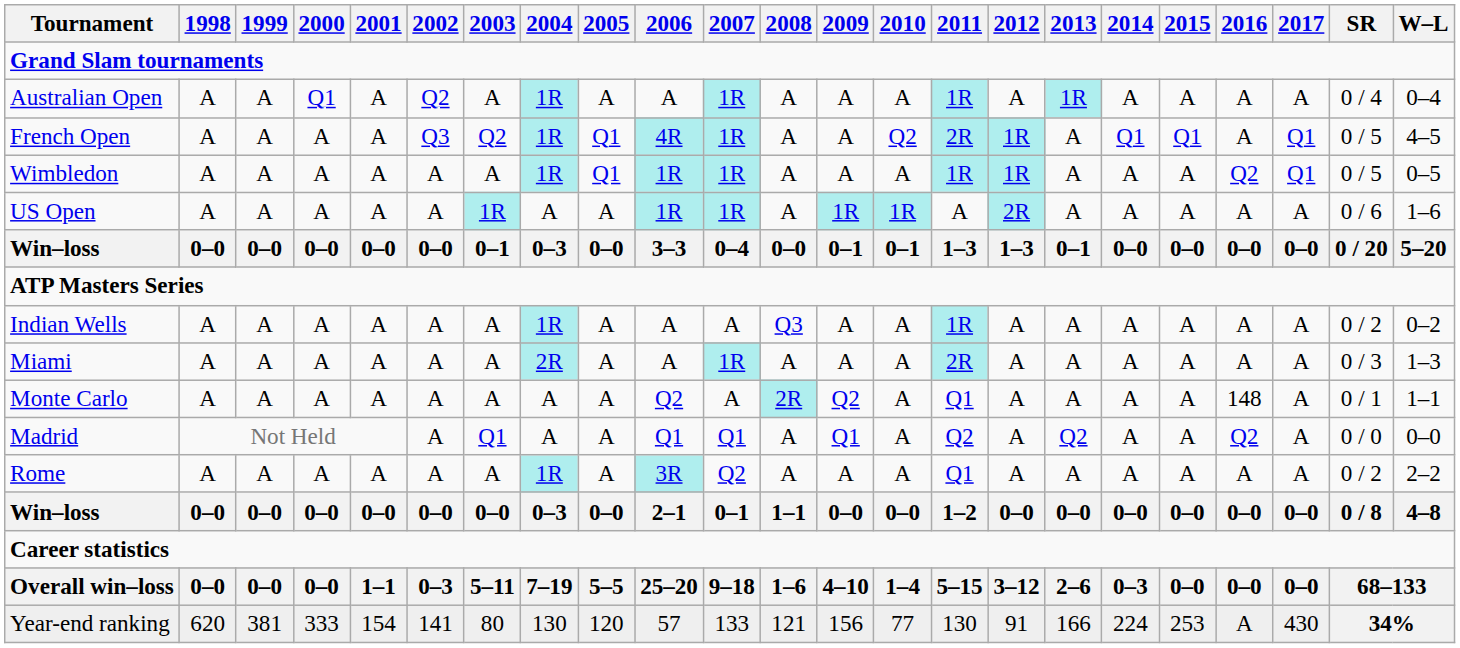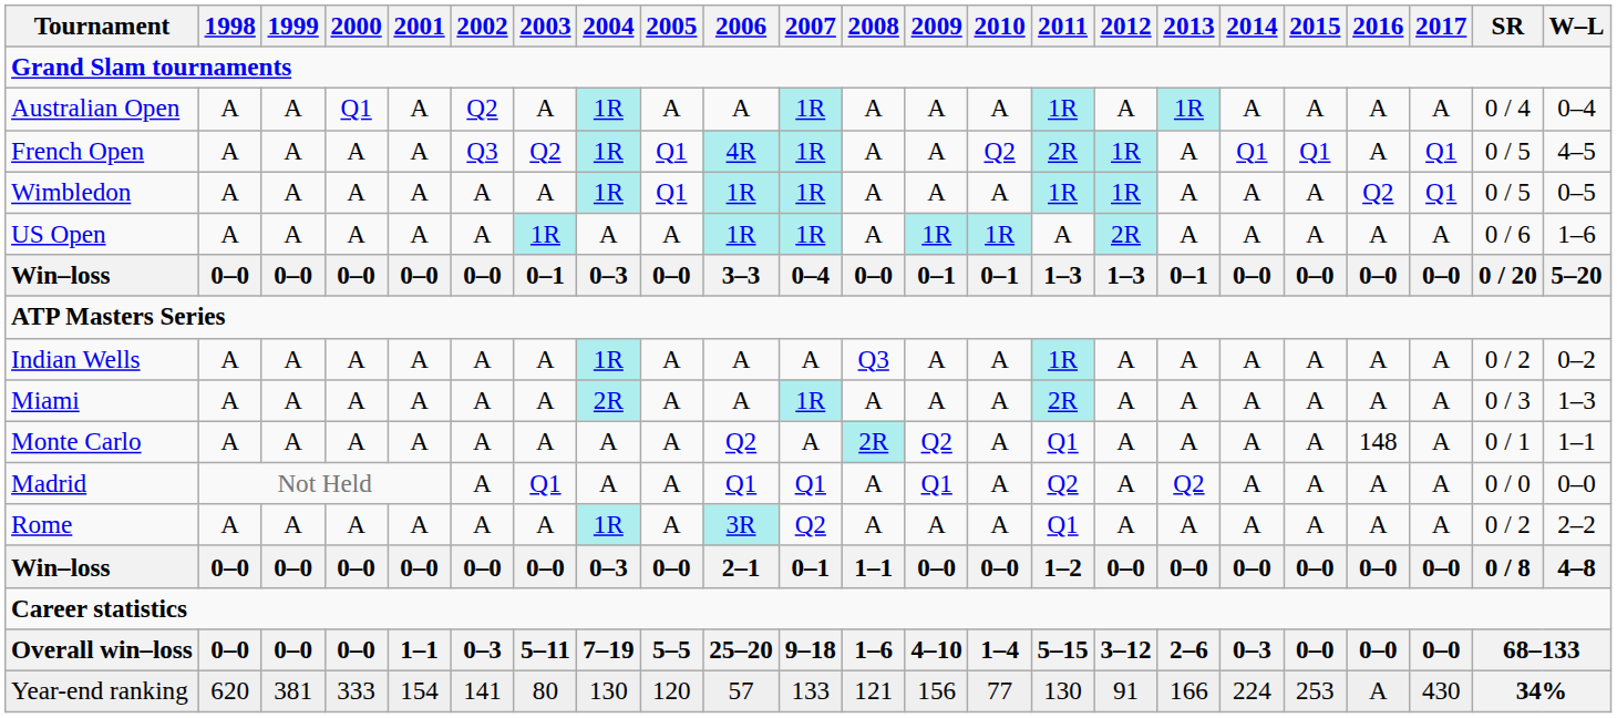 <table class=wikitable style=text-align:center;font-size:97%>
 <tr>
 <th>Tournament</th>
 <th><a href='#'>1998</a></th>
 <th><a href='#'>1999</a></th>
 <th><a href='#'>2000</a></th>
 <th><a href='#'>2001</a></th>
 <th><a href='#'>2002</a></th>
 <th><a href='#'>2003</a></th>
 <th><a href='#'>2004</a></th>
 <th><a href='#'>2005</a></th>
 <th><a href='#'>2006</a></th>
 <th><a href='#'>2007</a></th>
 <th><a href='#'>2008</a></th>
 <th><a href='#'>2009</a></th>
 <th><a href='#'>2010</a></th>
 <th><a href='#'>2011</a></th>
 <th><a href='#'>2012</a></th>
 <th><a href='#'>2013</a></th>
 <th><a href='#'>2014</a></th>
 <th><a href='#'>2015</a></th>
 <th><a href='#'>2016</a></th>
 <th><a href='#'>2017</a></th>
 <th>SR</th>
 <th>W–L</th>
 </tr>
 <tr>
 <td colspan=23 align=left><strong><a href='#'>Grand Slam tournaments</a></strong></td>
 </tr>
 <tr>
 <td align=left><a href='#'>Australian Open</a></td>
 <td>A</td>
 <td>A</td>
 <td><a href='#'>Q1</a></td>
 <td>A</td>
 <td><a href='#'>Q2</a></td>
 <td>A</td>
 <td bgcolor=afeeee><a href='#'>1R</a></td>
 <td>A</td>
 <td>A</td>
 <td bgcolor=afeeee><a href='#'>1R</a></td>
 <td>A</td>
 <td>A</td>
 <td>A</td>
 <td bgcolor=afeeee><a href='#'>1R</a></td>
 <td>A</td>
 <td bgcolor=afeeee><a href='#'>1R</a></td>
 <td>A</td>
 <td>A</td>
 <td>A</td>
 <td>A</td>
 <td>0 / 4</td>
 <td>0–4</td>
 </tr>
 <tr>
 <td align=left><a href='#'>French Open</a></td>
 <td>A</td>
 <td>A</td>
 <td>A</td>
 <td>A</td>
 <td><a href='#'>Q3</a></td>
 <td><a href='#'>Q2</a></td>
 <td bgcolor=afeeee><a href='#'>1R</a></td>
 <td><a href='#'>Q1</a></td>
 <td bgcolor=afeeee><a href='#'>4R</a></td>
 <td bgcolor=afeeee><a href='#'>1R</a></td>
 <td>A</td>
 <td>A</td>
 <td><a href='#'>Q2</a></td>
 <td bgcolor=afeeee><a href='#'>2R</a></td>
 <td bgcolor=afeeee><a href='#'>1R</a></td>
 <td>A</td>
 <td><a href='#'>Q1</a></td>
 <td><a href='#'>Q1</a></td>
 <td>A</td>
 <td><a href='#'>Q1</a></td>
 <td>0 / 5</td>
 <td>4–5</td>
 </tr>
 <tr>
 <td align=left><a href='#'>Wimbledon</a></td>
 <td>A</td>
 <td>A</td>
 <td>A</td>
 <td>A</td>
 <td>A</td>
 <td>A</td>
 <td bgcolor=afeeee><a href='#'>1R</a></td>
 <td><a href='#'>Q1</a></td>
 <td bgcolor=afeeee><a href='#'>1R</a></td>
 <td bgcolor=afeeee><a href='#'>1R</a></td>
 <td>A</td>
 <td>A</td>
 <td>A</td>
 <td bgcolor=afeeee><a href='#'>1R</a></td>
 <td bgcolor=afeeee><a href='#'>1R</a></td>
 <td>A</td>
 <td>A</td>
 <td>A</td>
 <td><a href='#'>Q2</a></td>
 <td><a href='#'>Q1</a></td>
 <td>0 / 5</td>
 <td>0–5</td>
 </tr>
 <tr>
 <td align=left><a href='#'>US Open</a></td>
 <td>A</td>
 <td>A</td>
 <td>A</td>
 <td>A</td>
 <td>A</td>
 <td bgcolor=afeeee><a href='#'>1R</a></td>
 <td>A</td>
 <td>A</td>
 <td bgcolor=afeeee><a href='#'>1R</a></td>
 <td bgcolor=afeeee><a href='#'>1R</a></td>
 <td>A</td>
 <td bgcolor=afeeee><a href='#'>1R</a></td>
 <td bgcolor=afeeee><a href='#'>1R</a></td>
 <td>A</td>
 <td bgcolor=afeeee><a href='#'>2R</a></td>
 <td>A</td>
 <td>A</td>
 <td>A</td>
 <td>A</td>
 <td>A</td>
 <td>0 / 6</td>
 <td>1–6</td>
 </tr>
 <tr>
 <th style=text-align:left>Win–loss</th>
 <th>0–0</th>
 <th>0–0</th>
 <th>0–0</th>
 <th>0–0</th>
 <th>0–0</th>
 <th>0–1</th>
 <th>0–3</th>
 <th>0–0</th>
 <th>3–3</th>
 <th>0–4</th>
 <th>0–0</th>
 <th>0–1</th>
 <th>0–1</th>
 <th>1–3</th>
 <th>1–3</th>
 <th>0–1</th>
 <th>0–0</th>
 <th>0–0</th>
 <th>0–0</th>
 <th>0–0</th>
 <th>0 / 20</th>
 <th>5–20</th>
 </tr>
 <tr>
 <td colspan="23" align="left"><strong>ATP Masters Series</strong></td>
 </tr>
 <tr>
 <td align=left><a href='#'>Indian Wells</a></td>
 <td>A</td>
 <td>A</td>
 <td>A</td>
 <td>A</td>
 <td>A</td>
 <td>A</td>
 <td bgcolor=afeeee><a href='#'>1R</a></td>
 <td>A</td>
 <td>A</td>
 <td>A</td>
 <td><a href='#'>Q3</a></td>
 <td>A</td>
 <td>A</td>
 <td bgcolor=afeeee><a href='#'>1R</a></td>
 <td>A</td>
 <td>A</td>
 <td>A</td>
 <td>A</td>
 <td>A</td>
 <td>A</td>
 <td>0 / 2</td>
 <td>0–2</td>
 </tr>
 <tr>
 <td align=left><a href='#'>Miami</a></td>
 <td>A</td>
 <td>A</td>
 <td>A</td>
 <td>A</td>
 <td>A</td>
 <td>A</td>
 <td bgcolor=afeeee><a href='#'>2R</a></td>
 <td>A</td>
 <td>A</td>
 <td bgcolor=afeeee><a href='#'>1R</a></td>
 <td>A</td>
 <td>A</td>
 <td>A</td>
 <td bgcolor=afeeee><a href='#'>2R</a></td>
 <td>A</td>
 <td>A</td>
 <td>A</td>
 <td>A</td>
 <td>A</td>
 <td>A</td>
 <td>0 / 3</td>
 <td>1–3</td>
 </tr>
 <tr>
 <td align=left><a href='#'>Monte Carlo</a></td>
 <td>A</td>
 <td>A</td>
 <td>A</td>
 <td>A</td>
 <td>A</td>
 <td>A</td>
 <td>A</td>
 <td>A</td>
 <td><a href='#'>Q2</a></td>
 <td>A</td>
 <td bgcolor=afeeee><a href='#'>2R</a></td>
 <td><a href='#'>Q2</a></td>
 <td>A</td>
 <td><a href='#'>Q1</a></td>
 <td>A</td>
 <td>A</td>
 <td>A</td>
 <td>A</td>
 <td>148</td>
 <td>A</td>
 <td>0 / 1</td>
 <td>1–1</td>
 </tr>
 <tr>
 <td align=left><a href='#'>Madrid</a></td>
 <td colspan=4 style=color:#767676>Not Held</td>
 <td>A</td>
 <td><a href='#'>Q1</a></td>
 <td>A</td>
 <td>A</td>
 <td><a href='#'>Q1</a></td>
 <td><a href='#'>Q1</a></td>
 <td>A</td>
 <td><a href='#'>Q1</a></td>
 <td>A</td>
 <td><a href='#'>Q2</a></td>
 <td>A</td>
 <td><a href='#'>Q2</a></td>
 <td>A</td>
 <td>A</td>
-<td><a href='#'>Q2</a></td>
+<td>A</td>
 <td>A</td>
 <td>0 / 0</td>
 <td>0–0</td>
 </tr>
 <tr>
 <td align=left><a href='#'>Rome</a></td>
 <td>A</td>
 <td>A</td>
 <td>A</td>
 <td>A</td>
 <td>A</td>
 <td>A</td>
 <td bgcolor=afeeee><a href='#'>1R</a></td>
 <td>A</td>
 <td bgcolor=afeeee><a href='#'>3R</a></td>
 <td><a href='#'>Q2</a></td>
 <td>A</td>
 <td>A</td>
 <td>A</td>
 <td><a href='#'>Q1</a></td>
 <td>A</td>
 <td>A</td>
 <td>A</td>
 <td>A</td>
 <td>A</td>
 <td>A</td>
 <td>0 / 2</td>
 <td>2–2</td>
 </tr>
 <tr>
 <th style=text-align:left>Win–loss</th>
 <th>0–0</th>
 <th>0–0</th>
 <th>0–0</th>
 <th>0–0</th>
 <th>0–0</th>
 <th>0–0</th>
 <th>0–3</th>
 <th>0–0</th>
 <th>2–1</th>
 <th>0–1</th>
 <th>1–1</th>
 <th>0–0</th>
 <th>0–0</th>
 <th>1–2</th>
 <th>0–0</th>
 <th>0–0</th>
 <th>0–0</th>
 <th>0–0</th>
 <th>0–0</th>
 <th>0–0</th>
 <th>0 / 8</th>
 <th>4–8</th>
 </tr>
 <tr>
 <td colspan=23 align="left"><strong>Career statistics</strong></td>
 </tr>
 <tr>
 <th style=text-align:left>Overall win–loss</th>
 <th>0–0</th>
 <th>0–0</th>
 <th>0–0</th>
 <th>1–1</th>
 <th>0–3</th>
 <th>5–11</th>
 <th>7–19</th>
 <th>5–5</th>
 <th>25–20</th>
 <th>9–18</th>
 <th>1–6</th>
 <th>4–10</th>
 <th>1–4</th>
 <th>5–15</th>
 <th>3–12</th>
 <th>2–6</th>
 <th>0–3</th>
 <th>0–0</th>
 <th>0–0</th>
 <th>0–0</th>
 <th colspan=2>68–133</th>
 </tr>
 <tr bgcolor="efefef">
 <td align=left>Year-end ranking</td>
 <td>620</td>
 <td>381</td>
 <td>333</td>
 <td>154</td>
 <td>141</td>
 <td>80</td>
 <td>130</td>
 <td>120</td>
 <td>57</td>
 <td>133</td>
 <td>121</td>
 <td>156</td>
 <td>77</td>
 <td>130</td>
 <td>91</td>
 <td>166</td>
 <td>224</td>
 <td>253</td>
 <td>A</td>
 <td>430</td>
 <th colspan=2>34%</th>
 </tr>
 </table>
